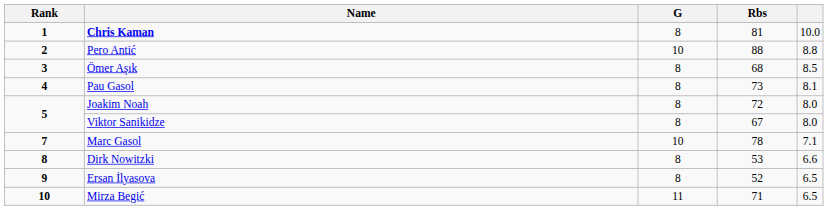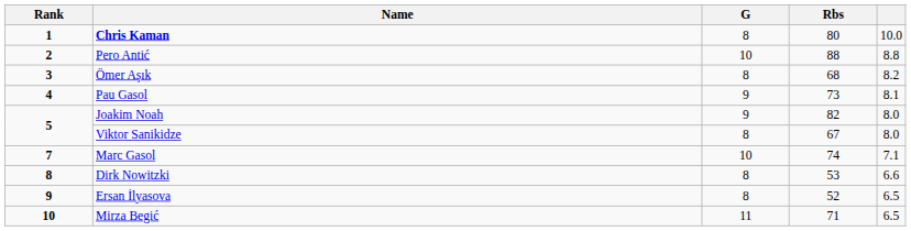 <table class="wikitable" style="width:90%;">
 <tr>
 <th style="width:10%;">Rank</th>
 <th style="width:70%;">Name</th>
 <th style="width:10%;">G</th>
 <th style="width:10%;">Rbs</th>
 <th style="width:10%;"></th>
 </tr>
 <tr align=center>
 <td><strong>1</strong></td>
 <td align=left> <strong><a href='#'>Chris Kaman</a></strong></td>
 <td>8</td>
-<td>81</td>
+<td>80</td>
 <td>10.0</td>
 </tr>
 <tr align=center>
 <td><strong>2</strong></td>
 <td align=left> <a href='#'>Pero Antić</a></td>
 <td>10</td>
 <td>88</td>
 <td>8.8</td>
 </tr>
 <tr align=center>
 <td><strong>3</strong></td>
 <td align=left> <a href='#'>Ömer Aşık</a></td>
 <td>8</td>
 <td>68</td>
-<td>8.5</td>
+<td>8.2</td>
 </tr>
 <tr align=center>
 <td><strong>4</strong></td>
 <td align=left> <a href='#'>Pau Gasol</a></td>
-<td>8</td>
+<td>9</td>
 <td>73</td>
 <td>8.1</td>
 </tr>
 <tr align=center>
 <td rowspan=2><strong>5</strong></td>
 <td align=left> <a href='#'>Joakim Noah</a></td>
-<td>8</td>
-<td>72</td>
+<td>9</td>
+<td>82</td>
 <td>8.0</td>
 </tr>
 <tr align=center>
 <td align=left> <a href='#'>Viktor Sanikidze</a></td>
 <td>8</td>
 <td>67</td>
 <td>8.0</td>
 </tr>
 <tr align=center>
 <td><strong>7</strong></td>
 <td align=left> <a href='#'>Marc Gasol</a></td>
 <td>10</td>
-<td>78</td>
+<td>74</td>
 <td>7.1</td>
 </tr>
 <tr align=center>
 <td><strong>8</strong></td>
 <td align=left> <a href='#'>Dirk Nowitzki</a></td>
 <td>8</td>
 <td>53</td>
 <td>6.6</td>
 </tr>
 <tr align=center>
 <td><strong>9</strong></td>
 <td align=left> <a href='#'>Ersan İlyasova</a></td>
 <td>8</td>
 <td>52</td>
 <td>6.5</td>
 </tr>
 <tr align=center>
 <td><strong>10</strong></td>
 <td align=left> <a href='#'>Mirza Begić</a></td>
 <td>11</td>
 <td>71</td>
 <td>6.5</td>
 </tr>
 </table>
